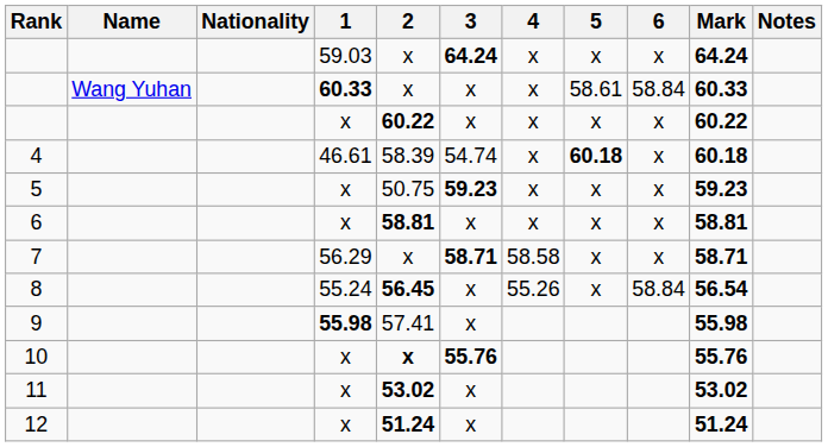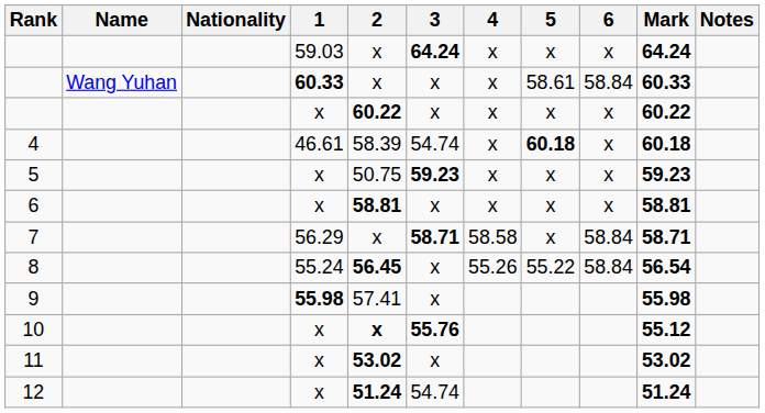 <table class="wikitable sortable" style="text-align:center">
 <tr>
 <th>Rank</th>
 <th>Name</th>
 <th>Nationality</th>
 <th>1</th>
 <th>2</th>
 <th>3</th>
 <th>4</th>
 <th>5</th>
 <th>6</th>
 <th>Mark</th>
 <th>Notes</th>
 </tr>
 <tr>
 <td></td>
 <td align=left></td>
 <td align=left></td>
 <td>59.03</td>
 <td>x</td>
 <td><strong>64.24</strong></td>
 <td>x</td>
 <td>x</td>
 <td>x</td>
 <td><strong>64.24</strong></td>
 <td></td>
 </tr>
 <tr>
 <td></td>
 <td align=left><a href='#'>Wang Yuhan</a></td>
 <td align=left></td>
 <td><strong>60.33</strong></td>
 <td>x</td>
 <td>x</td>
 <td>x</td>
 <td>58.61</td>
 <td>58.84</td>
 <td><strong>60.33</strong></td>
 <td></td>
 </tr>
 <tr>
 <td></td>
 <td align=left></td>
 <td align=left></td>
 <td>x</td>
 <td><strong>60.22</strong></td>
 <td>x</td>
 <td>x</td>
 <td>x</td>
 <td>x</td>
 <td><strong>60.22</strong></td>
 <td></td>
 </tr>
 <tr>
 <td>4</td>
 <td align=left></td>
 <td align=left></td>
 <td>46.61</td>
 <td>58.39</td>
 <td>54.74</td>
 <td>x</td>
 <td><strong>60.18</strong></td>
 <td>x</td>
 <td><strong>60.18</strong></td>
 <td></td>
 </tr>
 <tr>
 <td>5</td>
 <td align=left></td>
 <td align=left></td>
 <td>x</td>
 <td>50.75</td>
 <td><strong>59.23</strong></td>
 <td>x</td>
 <td>x</td>
 <td>x</td>
 <td><strong>59.23</strong></td>
 <td></td>
 </tr>
 <tr>
 <td>6</td>
 <td align=left></td>
 <td align=left></td>
 <td>x</td>
 <td><strong>58.81</strong></td>
 <td>x</td>
 <td>x</td>
 <td>x</td>
 <td>x</td>
 <td><strong>58.81</strong></td>
 <td></td>
 </tr>
 <tr>
 <td>7</td>
 <td align=left></td>
 <td align=left></td>
 <td>56.29</td>
 <td>x</td>
 <td><strong>58.71</strong></td>
 <td>58.58</td>
 <td>x</td>
-<td>x</td>
+<td>58.84</td>
 <td><strong>58.71</strong></td>
 <td></td>
 </tr>
 <tr>
 <td>8</td>
 <td align=left></td>
 <td align=left></td>
 <td>55.24</td>
 <td><strong>56.45</strong></td>
 <td>x</td>
 <td>55.26</td>
-<td>x</td>
+<td>55.22</td>
 <td>58.84</td>
 <td><strong>56.54</strong></td>
 <td></td>
 </tr>
 <tr>
 <td>9</td>
 <td align=left></td>
 <td align=left></td>
 <td><strong>55.98</strong></td>
 <td>57.41</td>
 <td>x</td>
 <td></td>
 <td></td>
 <td></td>
 <td><strong>55.98</strong></td>
 <td></td>
 </tr>
 <tr>
 <td>10</td>
 <td align=left></td>
 <td align=left></td>
 <td>x</td>
 <td><strong>x</strong></td>
 <td><strong>55.76</strong></td>
 <td></td>
 <td></td>
 <td></td>
-<td><strong>55.76</strong></td>
+<td><strong>55.12</strong></td>
 <td></td>
 </tr>
 <tr>
 <td>11</td>
 <td align=left></td>
 <td align=left></td>
 <td>x</td>
 <td><strong>53.02</strong></td>
 <td>x</td>
 <td></td>
 <td></td>
 <td></td>
 <td><strong>53.02</strong></td>
 <td></td>
 </tr>
 <tr>
 <td>12</td>
 <td align=left></td>
 <td align=left></td>
 <td>x</td>
 <td><strong>51.24</strong></td>
-<td>x</td>
+<td>54.74</td>
 <td></td>
 <td></td>
 <td></td>
 <td><strong>51.24</strong></td>
 <td></td>
 </tr>
 </table>
